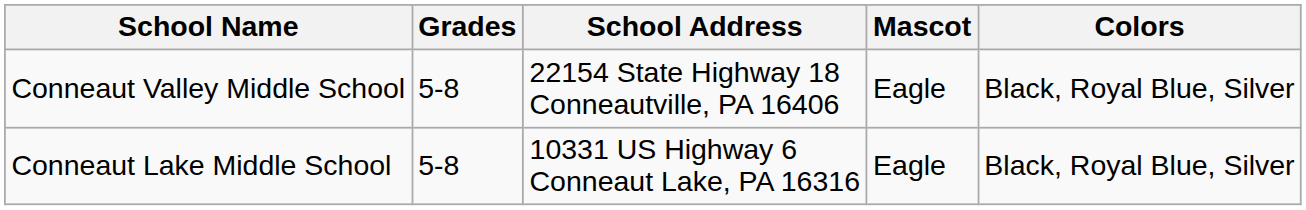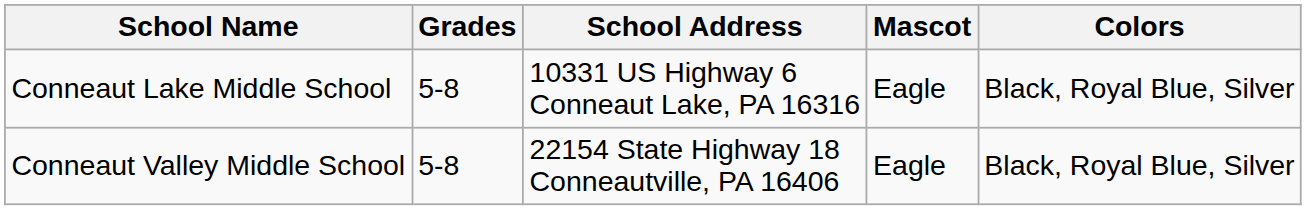 <table class="wikitable">
 <tr>
 <th>School Name</th>
 <th>Grades</th>
 <th>School Address</th>
 <th>Mascot</th>
 <th>Colors</th>
 </tr>
 <tr>
+<td>Conneaut Lake Middle School <br></td>
+<td>5-8</td>
+<td>10331 US Highway 6 <br> Conneaut Lake, PA 16316</td>
+<td>Eagle</td>
+<td>Black, Royal Blue, Silver</td>
+</tr>
+<tr>
 <td>Conneaut Valley Middle School <br></td>
 <td>5-8</td>
 <td>22154 State Highway 18 <br> Conneautville, PA 16406</td>
 <td>Eagle</td>
 <td>Black, Royal Blue, Silver</td>
 </tr>
-<tr>
-<td>Conneaut Lake Middle School <br></td>
-<td>5-8</td>
-<td>10331 US Highway 6 <br> Conneaut Lake, PA 16316</td>
-<td>Eagle</td>
-<td>Black, Royal Blue, Silver</td>
-</tr>
 </table>
